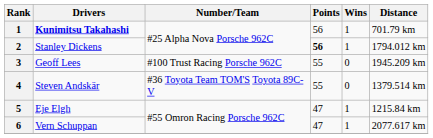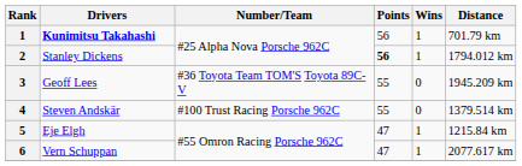 <table class="wikitable" style="font-size: 95%;">
 <tr>
 <th>Rank</th>
 <th width=160>Drivers</th>
 <th width=240>Number/Team</th>
 <th>Points</th>
 <th>Wins</th>
 <th>Distance</th>
 </tr>
 <tr>
 <th>1</th>
 <td> <strong><a href='#'>Kunimitsu Takahashi</a></strong></td>
 <td rowspan=2>#25 Alpha Nova <a href='#'>Porsche 962C</a></td>
 <td>56</td>
 <td>1</td>
 <td>701.79 km</td>
 </tr>
 <tr>
 <th>2</th>
 <td> <a href='#'>Stanley Dickens</a></td>
 <td><strong>56</strong></td>
 <td>1</td>
 <td>1794.012 km</td>
 </tr>
 <tr>
 <th>3</th>
 <td> <a href='#'>Geoff Lees</a></td>
-<td>#100 Trust Racing <a href='#'>Porsche 962C</a></td>
+<td>#36 <a href='#'>Toyota Team TOM'S</a> <a href='#'>Toyota 89C-V</a></td>
 <td>55</td>
 <td>0</td>
 <td>1945.209 km</td>
 </tr>
 <tr>
 <th>4</th>
 <td> <a href='#'>Steven Andskär</a></td>
-<td>#36 <a href='#'>Toyota Team TOM'S</a> <a href='#'>Toyota 89C-V</a></td>
+<td>#100 Trust Racing <a href='#'>Porsche 962C</a></td>
 <td>55</td>
 <td>0</td>
 <td>1379.514 km</td>
 </tr>
 <tr>
 <th>5</th>
 <td> <a href='#'>Eje Elgh</a></td>
 <td rowspan=2>#55 Omron Racing <a href='#'>Porsche 962C</a></td>
 <td>47</td>
 <td>1</td>
 <td>1215.84 km</td>
 </tr>
 <tr>
 <th>6</th>
 <td> <a href='#'>Vern Schuppan</a></td>
 <td>47</td>
 <td>1</td>
 <td>2077.617 km</td>
 </tr>
 <tr>
 </tr>
 </table>
